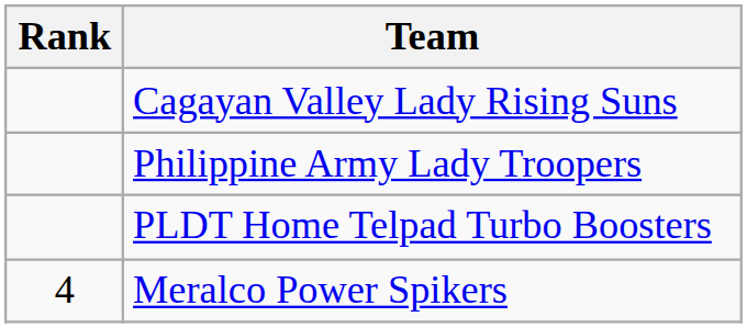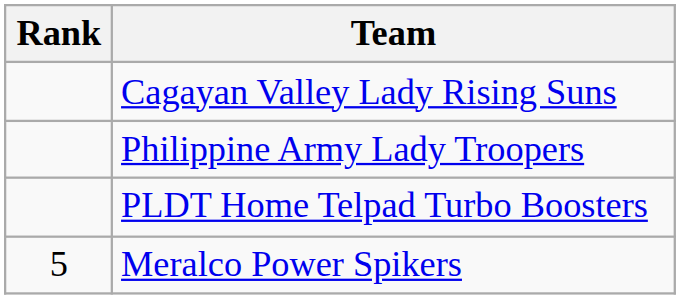 <table class="wikitable" style="text-align: center;">
 <tr>
 <th width=40>Rank</th>
 <th width=240>Team</th>
 </tr>
 <tr>
 <td></td>
 <td align="left"><a href='#'>Cagayan Valley Lady Rising Suns</a></td>
 </tr>
 <tr>
 <td></td>
 <td align="left"><a href='#'>Philippine Army Lady Troopers</a></td>
 </tr>
 <tr>
 <td></td>
 <td align="left"><a href='#'>PLDT Home Telpad Turbo Boosters</a></td>
 </tr>
 <tr>
-<td>4</td>
+<td>5</td>
 <td align="left"><a href='#'>Meralco Power Spikers</a></td>
 </tr>
 </table>
